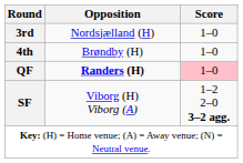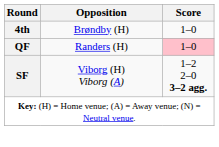 <table class="wikitable plainrowheaders" style="text-align:center;margin:0">
 <tr>
 <th scope="col" style="width:25px">Round</th>
 <th scope="col" style="width:175px">Opposition</th>
 <th scope="col" style="width:70px">Score</th>
-</tr>
-<tr>
-<th scope=row style="text-align:center">3rd</th>
-<td><a href='#'>Nordsjælland</a> (<a href='#'>H</a>)</td>
-<td>1–0</td>
 </tr>
 <tr>
 <th scope=row style="text-align:center">4th</th>
 <td><a href='#'>Brøndby</a> (H)</td>
 <td>1–0</td>
 </tr>
 <tr>
 <th scope=row style="text-align:center">QF</th>
-<td><strong><a href='#'>Randers</a> (H)</strong></td>
+<td><a href='#'>Randers</a> (H)</td>
 <td style="background: pink;">1–0</td>
 </tr>
 <tr>
 <th scope=row style="text-align:center">SF</th>
 <td><a href='#'>Viborg</a> (H)<br><em>Viborg (<a href='#'>A</a>)</em></td>
 <td>1–2<br>2–0<br><strong>3–2 agg.</strong></td>
 </tr>
 <tr>
 <td colspan="3" style="background:white;"><small><strong>Key:</strong> (H) = Home venue; (A) = Away venue; (N) = <a href='#'>Neutral venue</a>.</small></td>
 </tr>
 </table>
